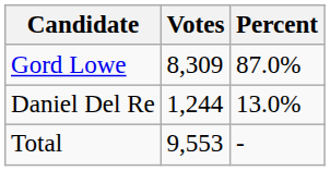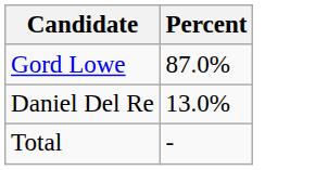 <table class="wikitable">
 <tr>
 <th>Candidate</th>
-<th>Votes</th>
 <th>Percent</th>
 </tr>
 <tr>
 <td><a href='#'>Gord Lowe</a></td>
-<td>8,309</td>
 <td>87.0%</td>
 </tr>
 <tr>
 <td>Daniel Del Re</td>
-<td>1,244</td>
 <td>13.0%</td>
 </tr>
 <tr>
 <td>Total</td>
-<td>9,553</td>
 <td>-</td>
 </tr>
 </table>
